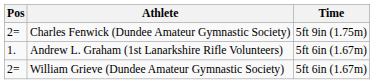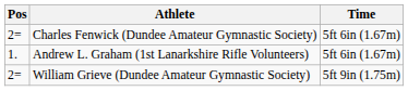 <table class="wikitable">
 <tr>
 <th>Pos</th>
 <th>Athlete</th>
 <th>Time</th>
 </tr>
 <tr>
 <td>2=</td>
 <td>Charles Fenwick (Dundee Amateur Gymnastic Society)</td>
-<td>5ft 9in (1.75m)</td>
+<td>5ft 6in (1.67m)</td>
 </tr>
 <tr>
 <td>1.</td>
 <td>Andrew L. Graham (1st Lanarkshire Rifle Volunteers)</td>
 <td>5ft 6in (1.67m)</td>
 </tr>
 <tr>
 <td>2=</td>
 <td>William Grieve (Dundee Amateur Gymnastic Society)</td>
-<td>5ft 6in (1.67m)</td>
+<td>5ft 9in (1.75m)</td>
 </tr>
 </table>
